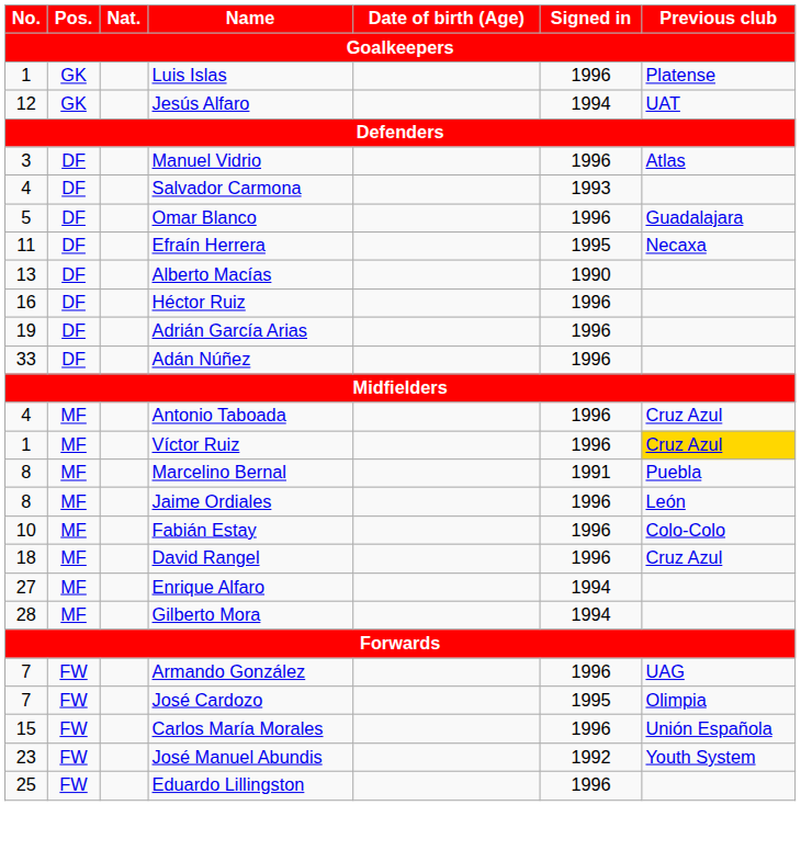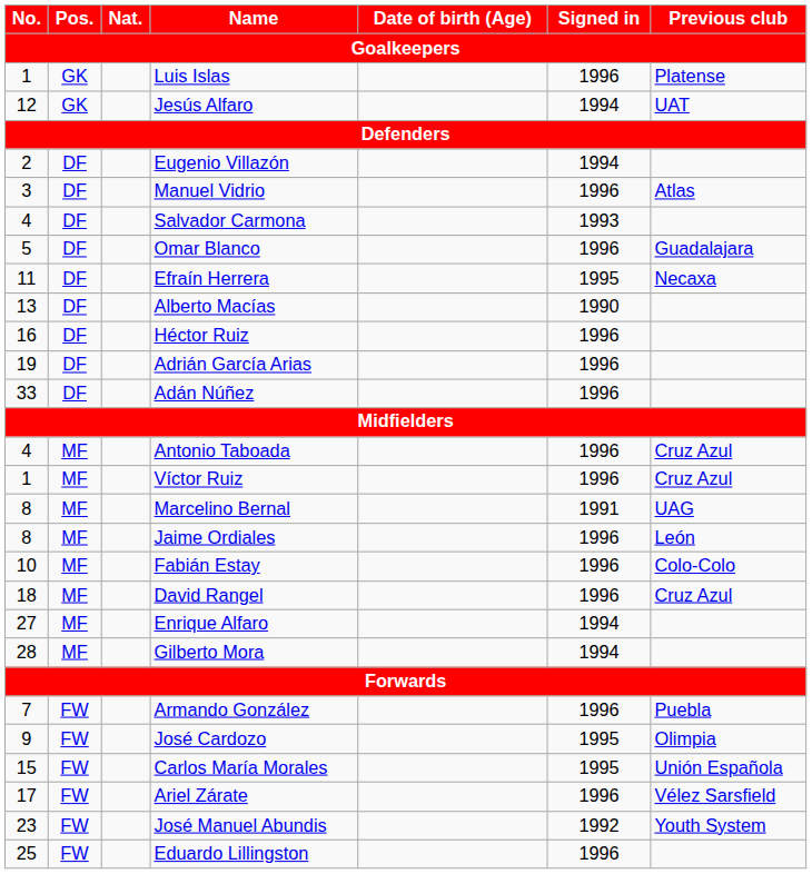 <table class="wikitable" style="text-align:center; font-size:100%;width:80%;">
 <tr>
 <th style="background:#FF0000; color:white; text-align:center;">No.</th>
 <th style="background:#FF0000; color:white; text-align:center;">Pos.</th>
 <th style="background:#FF0000; color:white; text-align:center;">Nat.</th>
 <th style="background:#FF0000; color:white; text-align:center;">Name</th>
 <th style="background:#FF0000; color:white; text-align:center;">Date of birth (Age)</th>
 <th style="background:#FF0000; color:white; text-align:center;">Signed in</th>
 <th style="background:#FF0000; color:white; text-align:center;">Previous club</th>
 </tr>
 <tr>
 <th colspan="7" style="background:#FF0000; color:white; text-align:center">Goalkeepers</th>
 </tr>
 <tr>
 <td>1</td>
 <td><a href='#'>GK</a></td>
 <td></td>
 <td align=left><a href='#'>Luis Islas</a></td>
 <td></td>
 <td>1996</td>
 <td align=left> <a href='#'>Platense</a></td>
 </tr>
 <tr>
 <td>12</td>
 <td><a href='#'>GK</a></td>
 <td></td>
 <td align=left><a href='#'>Jesús Alfaro</a></td>
 <td></td>
 <td>1994</td>
 <td align=left> <a href='#'>UAT</a></td>
 </tr>
 <tr>
 <th colspan="7" style="background:#FF0000; color:white; text-align:center">Defenders</th>
+</tr>
+<tr>
+<td>2</td>
+<td><a href='#'>DF</a></td>
+<td></td>
+<td align=left><a href='#'>Eugenio Villazón</a></td>
+<td></td>
+<td>1994</td>
+<td align=left></td>
 </tr>
 <tr>
 <td>3</td>
 <td><a href='#'>DF</a></td>
 <td></td>
 <td align=left><a href='#'>Manuel Vidrio</a></td>
 <td></td>
 <td>1996</td>
 <td align=left> <a href='#'>Atlas</a></td>
 </tr>
 <tr>
 <td>4</td>
 <td><a href='#'>DF</a></td>
 <td></td>
 <td align=left><a href='#'>Salvador Carmona</a></td>
 <td></td>
 <td>1993</td>
 <td align=left></td>
 </tr>
 <tr>
 <td>5</td>
 <td><a href='#'>DF</a></td>
 <td></td>
 <td align=left><a href='#'>Omar Blanco</a></td>
 <td></td>
 <td>1996</td>
 <td align=left> <a href='#'>Guadalajara</a></td>
 </tr>
 <tr>
 <td>11</td>
 <td><a href='#'>DF</a></td>
 <td></td>
 <td align=left><a href='#'>Efraín Herrera</a></td>
 <td></td>
 <td>1995</td>
 <td align=left> <a href='#'>Necaxa</a></td>
 </tr>
 <tr>
 <td>13</td>
 <td><a href='#'>DF</a></td>
 <td></td>
 <td align=left><a href='#'>Alberto Macías</a></td>
 <td></td>
 <td>1990</td>
 <td align=left></td>
 </tr>
 <tr>
 <td>16</td>
 <td><a href='#'>DF</a></td>
 <td></td>
 <td align=left><a href='#'>Héctor Ruiz</a></td>
 <td></td>
 <td>1996</td>
 <td align=left></td>
 </tr>
 <tr>
 <td>19</td>
 <td><a href='#'>DF</a></td>
 <td></td>
 <td align=left><a href='#'>Adrián García Arias</a></td>
 <td></td>
 <td>1996</td>
 <td align=left></td>
 </tr>
 <tr>
 <td>33</td>
 <td><a href='#'>DF</a></td>
 <td></td>
 <td align=left><a href='#'>Adán Núñez</a></td>
 <td></td>
 <td>1996</td>
 <td align=left></td>
 </tr>
 <tr>
 <th colspan="7" style="background:#FF0000; color:white; text-align:center">Midfielders</th>
 </tr>
 <tr>
 <td>4</td>
 <td><a href='#'>MF</a></td>
 <td></td>
 <td align=left><a href='#'>Antonio Taboada</a></td>
 <td></td>
 <td>1996</td>
 <td align=left> <a href='#'>Cruz Azul</a></td>
 </tr>
 <tr>
 <td>1</td>
 <td><a href='#'>MF</a></td>
 <td></td>
 <td align=left><a href='#'>Víctor Ruiz</a></td>
 <td></td>
 <td>1996</td>
-<td align=left style="background: gold;"> <a href='#'>Cruz Azul</a></td>
+<td align=left> <a href='#'>Cruz Azul</a></td>
 </tr>
 <tr>
 <td>8</td>
 <td><a href='#'>MF</a></td>
 <td></td>
 <td align=left><a href='#'>Marcelino Bernal</a></td>
 <td></td>
 <td>1991</td>
-<td align=left> <a href='#'>Puebla</a></td>
+<td align=left> <a href='#'>UAG</a></td>
 </tr>
 <tr>
 <td>8</td>
 <td><a href='#'>MF</a></td>
 <td></td>
 <td align=left><a href='#'>Jaime Ordiales</a></td>
 <td></td>
 <td>1996</td>
 <td align=left> <a href='#'>León</a></td>
 </tr>
 <tr>
 <td>10</td>
 <td><a href='#'>MF</a></td>
 <td></td>
 <td align=left><a href='#'>Fabián Estay</a></td>
 <td></td>
 <td>1996</td>
 <td align=left> <a href='#'>Colo-Colo</a></td>
 </tr>
 <tr>
 <td>18</td>
 <td><a href='#'>MF</a></td>
 <td></td>
 <td align=left><a href='#'>David Rangel</a></td>
 <td></td>
 <td>1996</td>
 <td align=left> <a href='#'>Cruz Azul</a></td>
 </tr>
 <tr>
 <td>27</td>
 <td><a href='#'>MF</a></td>
 <td></td>
 <td align=left><a href='#'>Enrique Alfaro</a></td>
 <td></td>
 <td>1994</td>
 <td align=left></td>
 </tr>
 <tr>
 <td>28</td>
 <td><a href='#'>MF</a></td>
 <td></td>
 <td align=left><a href='#'>Gilberto Mora</a></td>
 <td></td>
 <td>1994</td>
 <td align=left></td>
 </tr>
 <tr>
 <th colspan="7" style="background:#FF0000; color:white; text-align:center">Forwards</th>
 </tr>
 <tr>
 <td>7</td>
 <td><a href='#'>FW</a></td>
 <td></td>
 <td align=left><a href='#'>Armando González</a></td>
 <td></td>
 <td>1996</td>
-<td align=left> <a href='#'>UAG</a></td>
+<td align=left> <a href='#'>Puebla</a></td>
 </tr>
 <tr>
-<td>7</td>
+<td>9</td>
 <td><a href='#'>FW</a></td>
 <td></td>
 <td align=left><a href='#'>José Cardozo</a></td>
 <td></td>
 <td>1995</td>
 <td align=left> <a href='#'>Olimpia</a></td>
 </tr>
 <tr>
 <td>15</td>
 <td><a href='#'>FW</a></td>
 <td></td>
 <td align=left><a href='#'>Carlos María Morales</a></td>
 <td></td>
+<td>1995</td>
+<td align=left> <a href='#'>Unión Española</a></td>
+</tr>
+<tr>
+<td>17</td>
+<td><a href='#'>FW</a></td>
+<td></td>
+<td align=left><a href='#'>Ariel Zárate</a></td>
+<td></td>
 <td>1996</td>
-<td align=left> <a href='#'>Unión Española</a></td>
+<td align=left> <a href='#'>Vélez Sarsfield</a></td>
 </tr>
 <tr>
 <td>23</td>
 <td><a href='#'>FW</a></td>
 <td></td>
 <td align=left><a href='#'>José Manuel Abundis</a></td>
 <td></td>
 <td>1992</td>
 <td align=left> <a href='#'>Youth System</a></td>
 </tr>
 <tr>
 <td>25</td>
 <td><a href='#'>FW</a></td>
 <td></td>
 <td align=left><a href='#'>Eduardo Lillingston</a></td>
 <td></td>
 <td>1996</td>
 <td align=left></td>
 </tr>
 </table>
